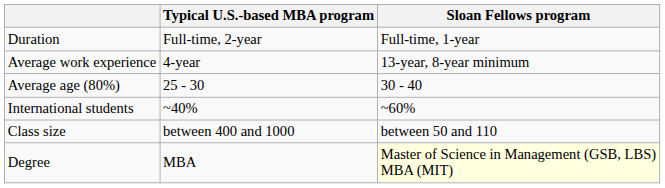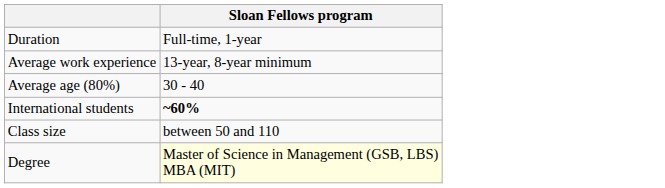 <table class="wikitable">
 <tr>
 <th></th>
-<th>Typical U.S.-based MBA program</th>
 <th>Sloan Fellows program</th>
 </tr>
 <tr>
 <td>Duration</td>
-<td>Full-time, 2-year</td>
 <td>Full-time, 1-year</td>
 </tr>
 <tr>
 <td>Average work experience</td>
-<td>4-year</td>
 <td>13-year, 8-year minimum</td>
 </tr>
 <tr>
 <td>Average age (80%)</td>
-<td>25 - 30</td>
 <td>30 - 40</td>
 </tr>
 <tr>
 <td>International students</td>
-<td>~40%</td>
-<td>~60%</td>
+<td><strong>~60%</strong></td>
 </tr>
 <tr>
 <td>Class size</td>
-<td>between 400 and 1000</td>
 <td>between 50 and 110</td>
 </tr>
 <tr>
 <td>Degree</td>
-<td>MBA</td>
 <td style="background: lightyellow;">Master of Science in Management (GSB, LBS)<br>MBA (MIT)</td>
 </tr>
 </table>
